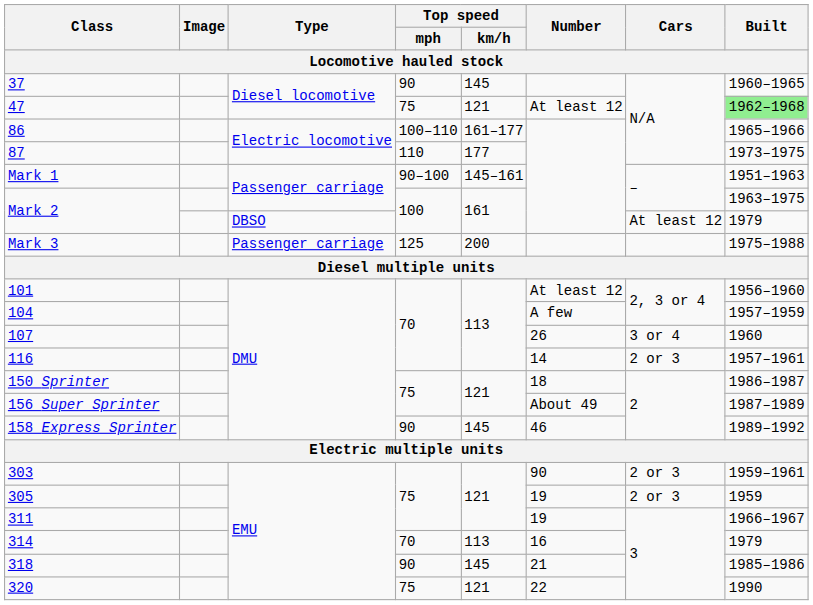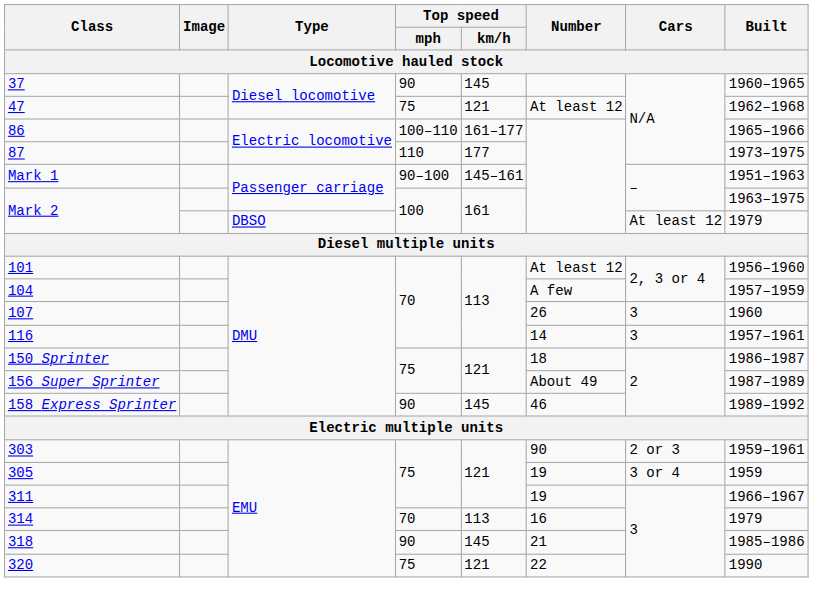 <table class="wikitable">
 <tr>
 <th rowspan="2">Class</th>
 <th rowspan="2">Image</th>
 <th rowspan="2">Type</th>
 <th colspan="2">Top speed</th>
 <th rowspan="2">Number</th>
 <th rowspan="2">Cars</th>
 <th rowspan="2">Built</th>
 </tr>
 <tr>
 <th>mph</th>
 <th>km/h</th>
 </tr>
 <tr>
 <th colspan="8">Locomotive hauled stock</th>
 </tr>
 <tr>
 <td><a href='#'>37</a></td>
 <td></td>
 <td rowspan="2"><a href='#'>Diesel locomotive</a></td>
 <td>90</td>
 <td>145</td>
 <td></td>
 <td rowspan="4">N/A</td>
 <td>1960–1965</td>
 </tr>
 <tr>
 <td><a href='#'>47</a></td>
 <td></td>
 <td>75</td>
 <td>121</td>
 <td>At least 12</td>
-<td style="background: lightgreen;">1962–1968</td>
+<td>1962–1968</td>
 </tr>
 <tr>
 <td><a href='#'>86</a></td>
 <td></td>
 <td rowspan="2"><a href='#'>Electric locomotive</a></td>
 <td>100–110</td>
 <td>161–177</td>
 <td rowspan="5"></td>
 <td>1965–1966</td>
 </tr>
 <tr>
 <td><a href='#'>87</a></td>
 <td></td>
 <td>110</td>
 <td>177</td>
 <td>1973–1975</td>
 </tr>
 <tr>
 <td><a href='#'>Mark 1</a></td>
 <td></td>
 <td rowspan="2"><a href='#'>Passenger carriage</a></td>
 <td>90–100</td>
 <td>145–161</td>
 <td rowspan="2">–</td>
 <td>1951–1963</td>
 </tr>
 <tr>
 <td rowspan="2"><a href='#'>Mark 2</a></td>
 <td></td>
 <td rowspan="2">100</td>
 <td rowspan="2">161</td>
 <td>1963–1975</td>
 </tr>
 <tr>
 <td></td>
 <td><a href='#'>DBSO</a></td>
 <td>At least 12</td>
 <td>1979</td>
 </tr>
 <tr>
-<td><a href='#'>Mark 3</a></td>
-<td></td>
-<td><a href='#'>Passenger carriage</a></td>
-<td>125</td>
-<td>200</td>
-<td></td>
-<td></td>
-<td>1975–1988</td>
-</tr>
-<tr>
 <th colspan="8">Diesel multiple units</th>
 </tr>
 <tr>
 <td><a href='#'>101</a></td>
 <td></td>
 <td rowspan="7"><a href='#'>DMU</a></td>
 <td rowspan="4">70</td>
 <td rowspan="4">113</td>
 <td>At least 12</td>
 <td rowspan="2">2, 3 or 4</td>
 <td>1956–1960</td>
 </tr>
 <tr>
 <td><a href='#'>104</a></td>
 <td></td>
 <td>A few</td>
 <td>1957–1959</td>
 </tr>
 <tr>
 <td><a href='#'>107</a></td>
 <td></td>
 <td>26</td>
-<td>3 or 4</td>
+<td>3</td>
 <td>1960</td>
 </tr>
 <tr>
 <td><a href='#'>116</a></td>
 <td></td>
 <td>14</td>
-<td>2 or 3</td>
+<td>3</td>
 <td>1957–1961</td>
 </tr>
 <tr>
 <td><a href='#'>150 <em>Sprinter</em></a></td>
 <td></td>
 <td rowspan="2">75</td>
 <td rowspan="2">121</td>
 <td>18</td>
 <td rowspan="3">2</td>
 <td>1986–1987</td>
 </tr>
 <tr>
 <td><a href='#'>156 <em>Super Sprinter</em></a></td>
 <td></td>
 <td>About 49</td>
 <td>1987–1989</td>
 </tr>
 <tr>
 <td><a href='#'>158 <em>Express Sprinter</em></a></td>
 <td></td>
 <td>90</td>
 <td>145</td>
 <td>46</td>
 <td>1989–1992</td>
 </tr>
 <tr>
 <th colspan="8">Electric multiple units</th>
 </tr>
 <tr>
 <td><a href='#'>303</a></td>
 <td></td>
 <td rowspan="6"><a href='#'>EMU</a></td>
 <td rowspan="3">75</td>
 <td rowspan="3">121</td>
 <td>90</td>
 <td>2 or 3</td>
 <td>1959–1961</td>
 </tr>
 <tr>
 <td><a href='#'>305</a></td>
 <td></td>
 <td>19</td>
-<td>2 or 3</td>
+<td>3 or 4</td>
 <td>1959</td>
 </tr>
 <tr>
 <td><a href='#'>311</a></td>
 <td></td>
 <td>19</td>
 <td rowspan="4">3</td>
 <td>1966–1967</td>
 </tr>
 <tr>
 <td><a href='#'>314</a></td>
 <td></td>
 <td>70</td>
 <td>113</td>
 <td>16</td>
 <td>1979</td>
 </tr>
 <tr>
 <td><a href='#'>318</a></td>
 <td></td>
 <td>90</td>
 <td>145</td>
 <td>21</td>
 <td>1985–1986</td>
 </tr>
 <tr>
 <td><a href='#'>320</a></td>
 <td></td>
 <td>75</td>
 <td>121</td>
 <td>22</td>
 <td>1990</td>
 </tr>
 </table>
